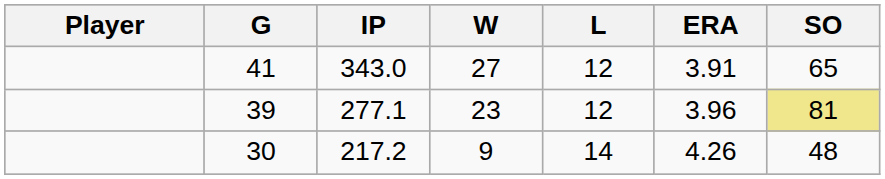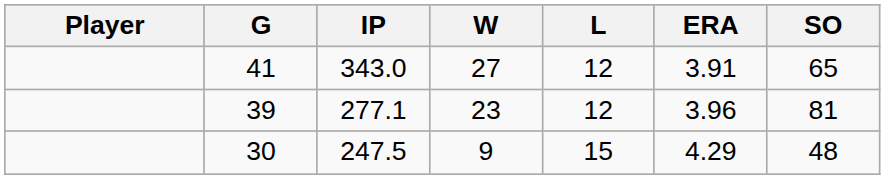 <table class="wikitable sortable">
 <tr>
 <th bgcolor="#DDDDFF" width="16%">Player</th>
 <th bgcolor="#DDDDFF" width="9%">G</th>
 <th bgcolor="#DDDDFF" width="9%">IP</th>
 <th bgcolor="#DDDDFF" width="9%">W</th>
 <th bgcolor="#DDDDFF" width="9%">L</th>
 <th bgcolor="#DDDDFF" width="9%">ERA</th>
 <th bgcolor="#DDDDFF" width="9%">SO</th>
 </tr>
 <tr align="center">
 <td></td>
 <td>41</td>
 <td>343.0</td>
 <td>27</td>
 <td>12</td>
 <td>3.91</td>
 <td>65</td>
 </tr>
 <tr align="center">
 <td></td>
 <td>39</td>
 <td>277.1</td>
 <td>23</td>
 <td>12</td>
 <td>3.96</td>
-<td style="background: khaki;">81</td>
+<td>81</td>
 </tr>
 <tr align="center">
 <td></td>
 <td>30</td>
-<td>217.2</td>
+<td>247.5</td>
 <td>9</td>
-<td>14</td>
-<td>4.26</td>
+<td>15</td>
+<td>4.29</td>
 <td>48</td>
 </tr>
 </table>
